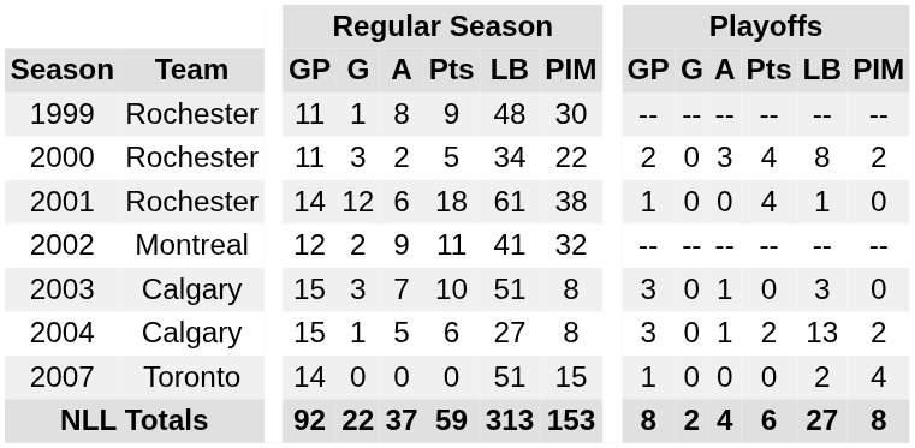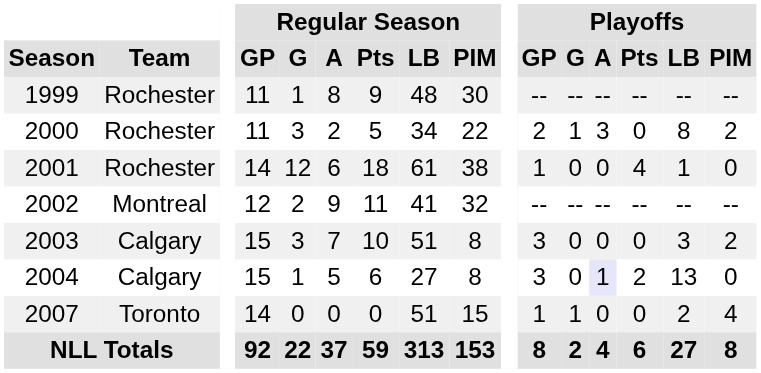 <table BORDER="0" CELLPADDING="3" CELLSPACING="0">
 <tr ALIGN="center" bgcolor="#e0e0e0">
 <th colspan="2" bgcolor="#ffffff"> </th>
 <th rowspan="99" bgcolor="#ffffff"> </th>
 <th colspan="6">Regular Season</th>
 <th rowspan="99" bgcolor="#ffffff"> </th>
 <th colspan="6">Playoffs</th>
 </tr>
 <tr ALIGN="center" bgcolor="#e0e0e0">
 <th>Season</th>
 <th>Team</th>
 <th>GP</th>
 <th>G</th>
 <th>A</th>
 <th>Pts</th>
 <th>LB</th>
 <th>PIM</th>
 <th>GP</th>
 <th>G</th>
 <th>A</th>
 <th>Pts</th>
 <th>LB</th>
 <th>PIM</th>
 </tr>
 <tr ALIGN="center" bgcolor="#f0f0f0">
 <td>1999</td>
 <td>Rochester</td>
 <td>11</td>
 <td>1</td>
 <td>8</td>
 <td>9</td>
 <td>48</td>
 <td>30</td>
 <td>--</td>
 <td>--</td>
 <td>--</td>
 <td>--</td>
 <td>--</td>
 <td>--</td>
 </tr>
 <tr ALIGN="center">
 <td>2000</td>
 <td>Rochester</td>
 <td>11</td>
 <td>3</td>
 <td>2</td>
 <td>5</td>
 <td>34</td>
 <td>22</td>
 <td>2</td>
+<td>1</td>
+<td>3</td>
 <td>0</td>
-<td>3</td>
-<td>4</td>
 <td>8</td>
 <td>2</td>
 </tr>
 <tr ALIGN="center" bgcolor="#f0f0f0">
 <td>2001</td>
 <td>Rochester</td>
 <td>14</td>
 <td>12</td>
 <td>6</td>
 <td>18</td>
 <td>61</td>
 <td>38</td>
 <td>1</td>
 <td>0</td>
 <td>0</td>
 <td>4</td>
 <td>1</td>
 <td>0</td>
 </tr>
 <tr ALIGN="center">
 <td>2002</td>
 <td>Montreal</td>
 <td>12</td>
 <td>2</td>
 <td>9</td>
 <td>11</td>
 <td>41</td>
 <td>32</td>
 <td>--</td>
 <td>--</td>
 <td>--</td>
 <td>--</td>
 <td>--</td>
 <td>--</td>
 </tr>
 <tr ALIGN="center" bgcolor="#f0f0f0">
 <td>2003</td>
 <td>Calgary</td>
 <td>15</td>
 <td>3</td>
 <td>7</td>
 <td>10</td>
 <td>51</td>
 <td>8</td>
 <td>3</td>
 <td>0</td>
-<td>1</td>
+<td>0</td>
 <td>0</td>
 <td>3</td>
-<td>0</td>
+<td>2</td>
 </tr>
 <tr ALIGN="center">
 <td>2004</td>
 <td>Calgary</td>
 <td>15</td>
 <td>1</td>
 <td>5</td>
 <td>6</td>
 <td>27</td>
 <td>8</td>
 <td>3</td>
 <td>0</td>
-<td>1</td>
+<td style="background: lavender;">1</td>
 <td>2</td>
 <td>13</td>
-<td>2</td>
+<td>0</td>
 </tr>
 <tr ALIGN="center" bgcolor="#f0f0f0">
 <td>2007</td>
 <td>Toronto</td>
 <td>14</td>
 <td>0</td>
 <td>0</td>
 <td>0</td>
 <td>51</td>
 <td>15</td>
 <td>1</td>
-<td>0</td>
+<td>1</td>
 <td>0</td>
 <td>0</td>
 <td>2</td>
 <td>4</td>
 </tr>
 <tr ALIGN="center" bgcolor="#e0e0e0">
 <th colspan="2">NLL Totals</th>
 <th>92</th>
 <th>22</th>
 <th>37</th>
 <th>59</th>
 <th>313</th>
 <th>153</th>
 <th>8</th>
 <th>2</th>
 <th>4</th>
 <th>6</th>
 <th>27</th>
 <th>8</th>
 </tr>
 </table>
